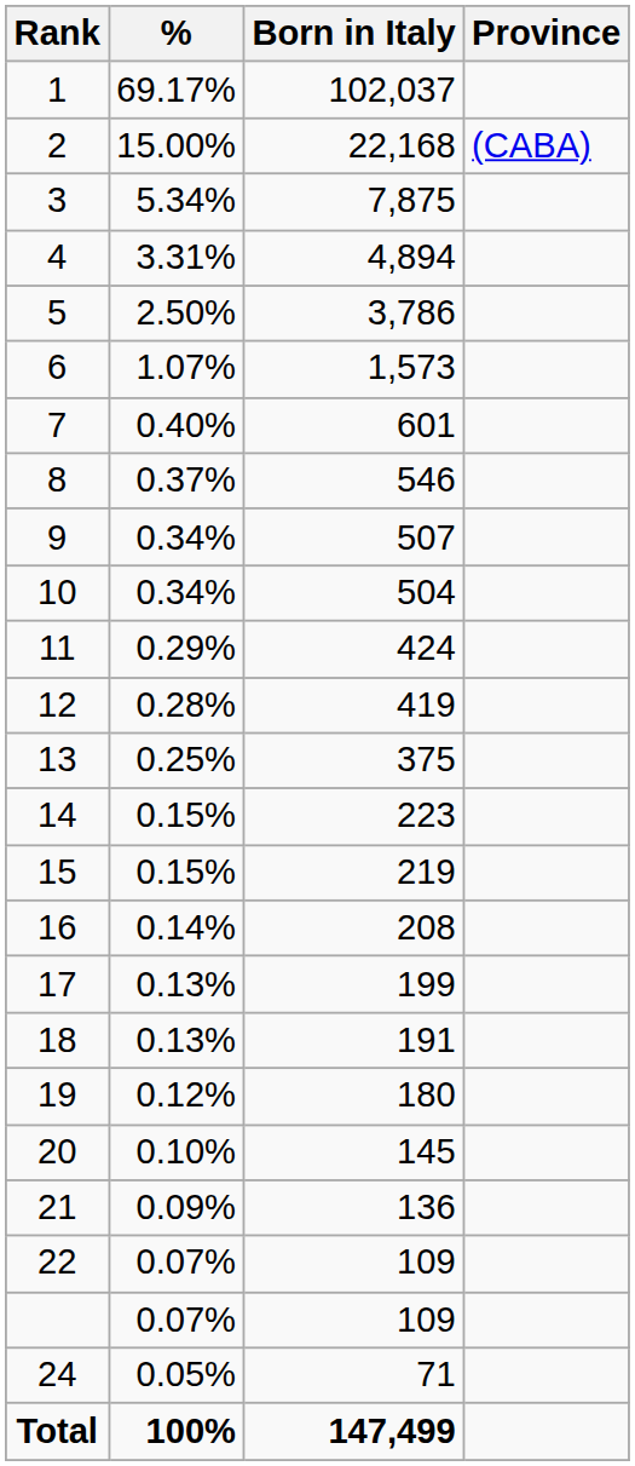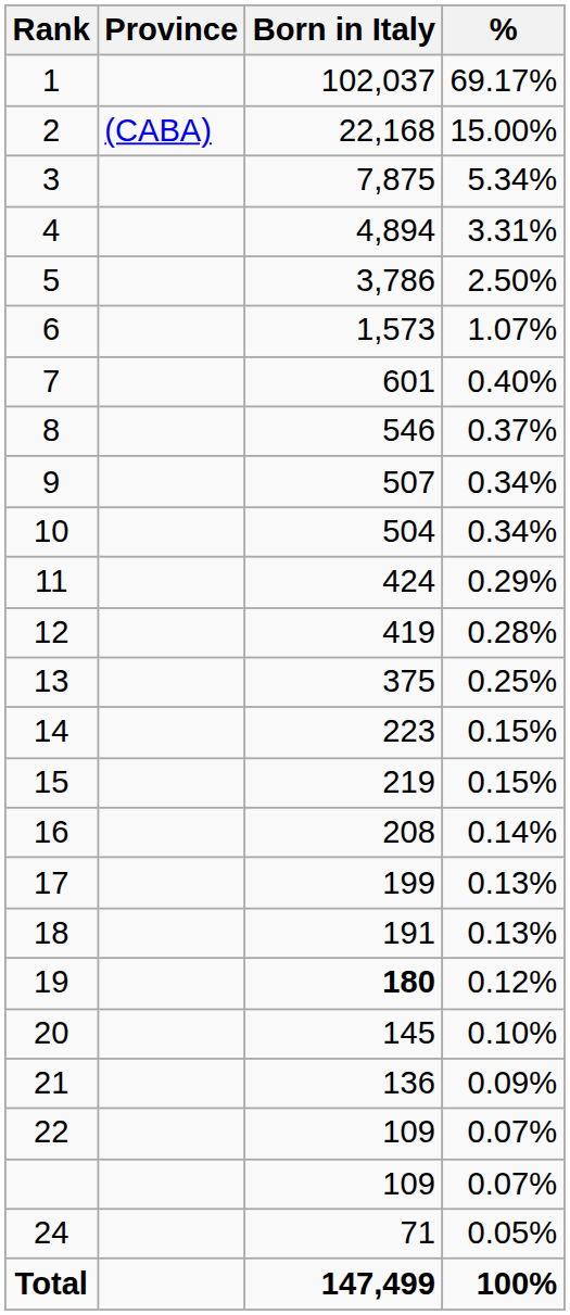 <table class="wikitable sortable">
 <tr>
 <th>Rank</th>
+<th>Province</th>
+<th>Born in Italy</th>
 <th>%</th>
-<th>Born in Italy</th>
-<th>Province</th>
 </tr>
 <tr>
 <td align=center>1</td>
+<td></td>
+<td align=right>102,037</td>
 <td align=right>69.17%</td>
-<td align=right>102,037</td>
-<td></td>
 </tr>
 <tr>
 <td align=center>2</td>
+<td> <a href='#'>(CABA)</a></td>
+<td align=right>22,168</td>
 <td align=right>15.00%</td>
-<td align=right>22,168</td>
-<td> <a href='#'>(CABA)</a></td>
 </tr>
 <tr>
 <td align=center>3</td>
+<td></td>
+<td align=right>7,875</td>
 <td align=right>5.34%</td>
-<td align=right>7,875</td>
-<td></td>
 </tr>
 <tr>
 <td align=center>4</td>
+<td></td>
+<td align=right>4,894</td>
 <td align=right>3.31%</td>
-<td align=right>4,894</td>
-<td></td>
 </tr>
 <tr>
 <td align=center>5</td>
+<td></td>
+<td align=right>3,786</td>
 <td align=right>2.50%</td>
-<td align=right>3,786</td>
-<td></td>
 </tr>
 <tr>
 <td align=center>6</td>
+<td></td>
+<td align=right>1,573</td>
 <td align=right>1.07%</td>
-<td align=right>1,573</td>
-<td></td>
 </tr>
 <tr>
 <td align=center>7</td>
+<td></td>
+<td align=right>601</td>
 <td align=right>0.40%</td>
-<td align=right>601</td>
-<td></td>
 </tr>
 <tr>
 <td align=center>8</td>
+<td></td>
+<td align=right>546</td>
 <td align=right>0.37%</td>
-<td align=right>546</td>
-<td></td>
 </tr>
 <tr>
 <td align=center>9</td>
+<td></td>
+<td align=right>507</td>
 <td align=right>0.34%</td>
-<td align=right>507</td>
-<td></td>
 </tr>
 <tr>
 <td align=center>10</td>
+<td></td>
+<td align=right>504</td>
 <td align=right>0.34%</td>
-<td align=right>504</td>
-<td></td>
 </tr>
 <tr>
 <td align=center>11</td>
+<td></td>
+<td align=right>424</td>
 <td align=right>0.29%</td>
-<td align=right>424</td>
-<td></td>
 </tr>
 <tr>
 <td align=center>12</td>
+<td></td>
+<td align=right>419</td>
 <td align=right>0.28%</td>
-<td align=right>419</td>
-<td></td>
 </tr>
 <tr>
 <td align=center>13</td>
+<td></td>
+<td align=right>375</td>
 <td align=right>0.25%</td>
-<td align=right>375</td>
-<td></td>
 </tr>
 <tr>
 <td align=center>14</td>
+<td></td>
+<td align=right>223</td>
 <td align=right>0.15%</td>
-<td align=right>223</td>
-<td></td>
 </tr>
 <tr>
 <td align=center>15</td>
+<td></td>
+<td align=right>219</td>
 <td align=right>0.15%</td>
-<td align=right>219</td>
-<td></td>
 </tr>
 <tr>
 <td align=center>16</td>
+<td></td>
+<td align=right>208</td>
 <td align=right>0.14%</td>
-<td align=right>208</td>
-<td></td>
 </tr>
 <tr>
 <td align=center>17</td>
+<td></td>
+<td align=right>199</td>
 <td align=right>0.13%</td>
-<td align=right>199</td>
-<td></td>
 </tr>
 <tr>
 <td align=center>18</td>
+<td></td>
+<td align=right>191</td>
 <td align=right>0.13%</td>
-<td align=right>191</td>
-<td></td>
 </tr>
 <tr>
 <td align=center>19</td>
+<td></td>
+<td align=right><strong>180</strong></td>
 <td align=right>0.12%</td>
-<td align=right>180</td>
-<td></td>
 </tr>
 <tr>
 <td align=center>20</td>
+<td></td>
+<td align=right>145</td>
 <td align=right>0.10%</td>
-<td align=right>145</td>
-<td></td>
 </tr>
 <tr>
 <td align=center>21</td>
+<td></td>
+<td align=right>136</td>
 <td align=right>0.09%</td>
-<td align=right>136</td>
-<td></td>
 </tr>
 <tr>
 <td align=center>22</td>
+<td></td>
+<td align=right>109</td>
 <td align=right>0.07%</td>
-<td align=right>109</td>
-<td></td>
 </tr>
 <tr>
 <td align=center></td>
+<td></td>
+<td align=right>109</td>
 <td align=right>0.07%</td>
-<td align=right>109</td>
-<td></td>
 </tr>
 <tr>
 <td align=center>24</td>
+<td></td>
+<td align=right>71</td>
 <td align=right>0.05%</td>
-<td align=right>71</td>
-<td></td>
 </tr>
 <tr>
 <td align=center><strong>Total</strong></td>
+<td><strong></strong></td>
+<td align=right><strong>147,499</strong></td>
 <td align=right><strong>100%</strong></td>
-<td align=right><strong>147,499</strong></td>
-<td><strong></strong></td>
 </tr>
 </table>
